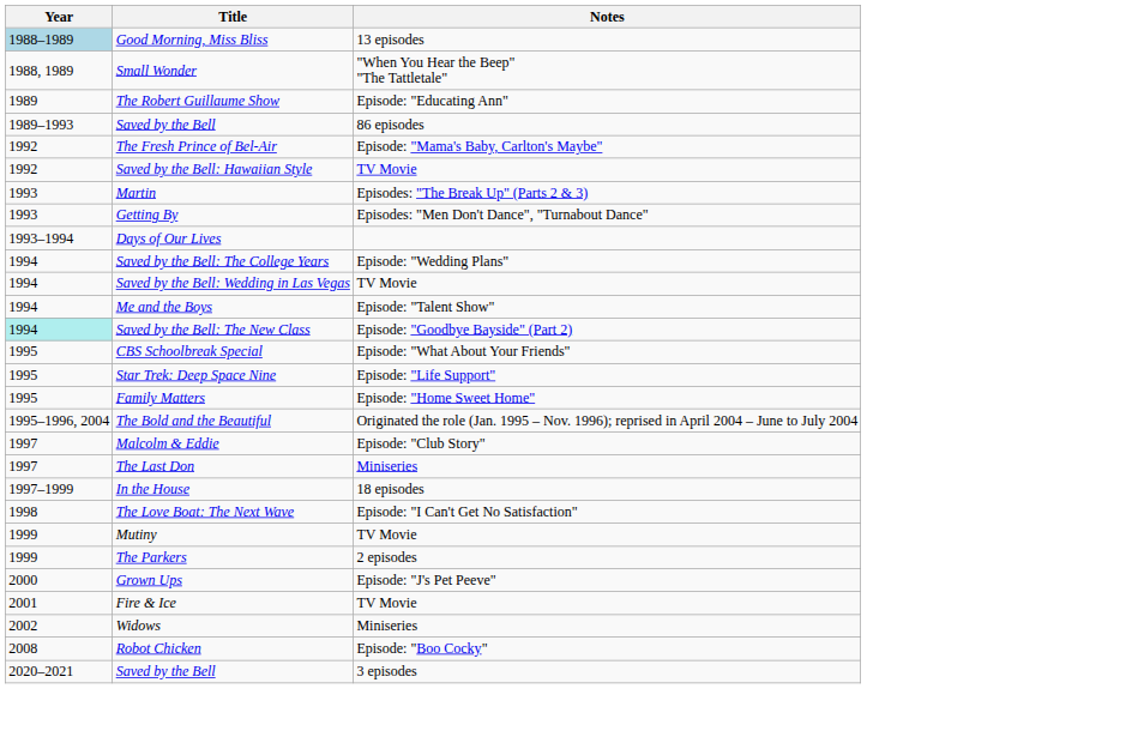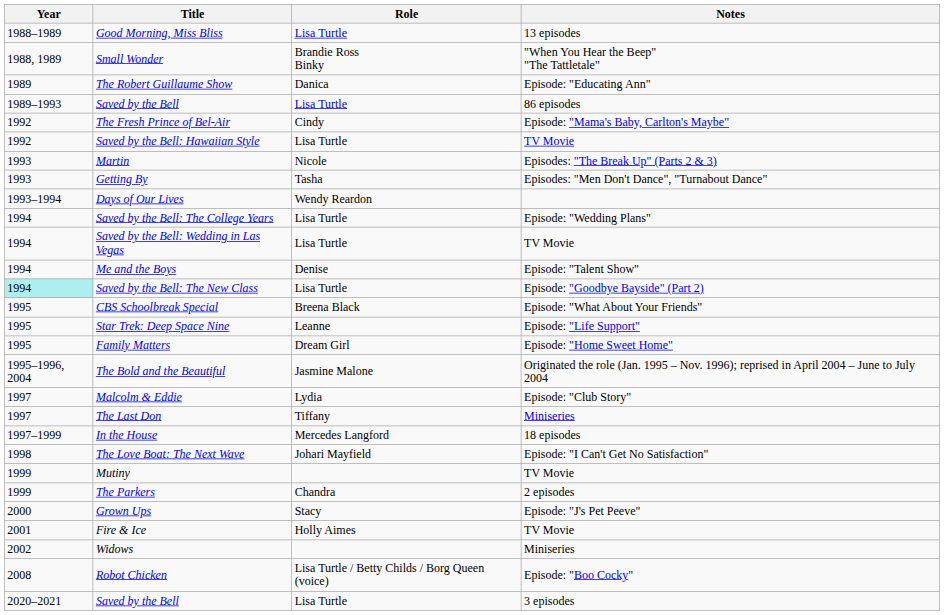 <table class = "wikitable sortable">
 <tr>
 <th>Year</th>
 <th>Title</th>
+<th>Role</th>
 <th class="unsortable">Notes</th>
 </tr>
 <tr>
-<td style="background: lightblue;">1988–1989</td>
+<td>1988–1989</td>
 <td><em><a href='#'>Good Morning, Miss Bliss</a></em></td>
+<td><a href='#'>Lisa Turtle</a></td>
 <td>13 episodes</td>
 </tr>
 <tr>
 <td>1988, 1989</td>
 <td><em><a href='#'>Small Wonder</a></em></td>
+<td>Brandie Ross<br>Binky</td>
 <td>"When You Hear the Beep"<br>"The Tattletale"</td>
 </tr>
 <tr>
 <td>1989</td>
 <td><em><a href='#'>The Robert Guillaume Show</a></em></td>
+<td>Danica</td>
 <td>Episode: "Educating Ann"</td>
 </tr>
 <tr>
 <td>1989–1993</td>
 <td><em><a href='#'>Saved by the Bell</a></em></td>
+<td><a href='#'>Lisa Turtle</a></td>
 <td>86 episodes</td>
 </tr>
 <tr>
 <td>1992</td>
 <td><em><a href='#'>The Fresh Prince of Bel-Air</a></em></td>
+<td>Cindy</td>
 <td>Episode: <a href='#'>"Mama's Baby, Carlton's Maybe"</a></td>
 </tr>
 <tr>
 <td>1992</td>
 <td><em><a href='#'>Saved by the Bell: Hawaiian Style</a></em></td>
+<td>Lisa Turtle</td>
 <td><a href='#'>TV Movie</a></td>
 </tr>
 <tr>
 <td>1993</td>
 <td><em><a href='#'>Martin</a></em></td>
+<td>Nicole</td>
 <td>Episodes: <a href='#'>"The Break Up" (Parts 2 & 3)</a></td>
 </tr>
 <tr>
 <td>1993</td>
 <td><em><a href='#'>Getting By</a></em></td>
+<td>Tasha</td>
 <td>Episodes: "Men Don't Dance", "Turnabout Dance"</td>
 </tr>
 <tr>
 <td>1993–1994</td>
 <td><em><a href='#'>Days of Our Lives</a></em></td>
+<td>Wendy Reardon</td>
 <td></td>
 </tr>
 <tr>
 <td>1994</td>
 <td><em><a href='#'>Saved by the Bell: The College Years</a></em></td>
+<td>Lisa Turtle</td>
 <td>Episode: "Wedding Plans"</td>
 </tr>
 <tr>
 <td>1994</td>
 <td><em><a href='#'>Saved by the Bell: Wedding in Las Vegas</a></em></td>
+<td>Lisa Turtle</td>
 <td>TV Movie</td>
 </tr>
 <tr>
 <td>1994</td>
 <td><em><a href='#'>Me and the Boys</a></em></td>
+<td>Denise</td>
 <td>Episode: "Talent Show"</td>
 </tr>
 <tr>
 <td style="background: paleturquoise;">1994</td>
 <td><em><a href='#'>Saved by the Bell: The New Class</a></em></td>
+<td>Lisa Turtle</td>
 <td>Episode: <a href='#'>"Goodbye Bayside" (Part 2)</a></td>
 </tr>
 <tr>
 <td>1995</td>
 <td><em><a href='#'>CBS Schoolbreak Special</a></em></td>
+<td>Breena Black</td>
 <td>Episode: "What About Your Friends"</td>
 </tr>
 <tr>
 <td>1995</td>
 <td><em><a href='#'>Star Trek: Deep Space Nine</a></em></td>
+<td>Leanne</td>
 <td>Episode: <a href='#'>"Life Support"</a></td>
 </tr>
 <tr>
 <td>1995</td>
 <td><em><a href='#'>Family Matters</a></em></td>
+<td>Dream Girl</td>
 <td>Episode: <a href='#'>"Home Sweet Home"</a></td>
 </tr>
 <tr>
 <td>1995–1996, 2004</td>
 <td><em><a href='#'>The Bold and the Beautiful</a></em></td>
+<td>Jasmine Malone</td>
 <td>Originated the role (Jan. 1995 – Nov. 1996); reprised in April 2004 – June to July 2004</td>
 </tr>
 <tr>
 <td>1997</td>
 <td><em><a href='#'>Malcolm & Eddie</a></em></td>
+<td>Lydia</td>
 <td>Episode: "Club Story"</td>
 </tr>
 <tr>
 <td>1997</td>
 <td><em><a href='#'>The Last Don</a></em></td>
+<td>Tiffany</td>
 <td><a href='#'>Miniseries</a></td>
 </tr>
 <tr>
 <td>1997–1999</td>
 <td><em><a href='#'>In the House</a></em></td>
+<td>Mercedes Langford</td>
 <td>18 episodes</td>
 </tr>
 <tr>
 <td>1998</td>
 <td><em><a href='#'>The Love Boat: The Next Wave</a></em></td>
+<td>Johari Mayfield</td>
 <td>Episode: "I Can't Get No Satisfaction"</td>
 </tr>
 <tr>
 <td>1999</td>
 <td><em>Mutiny</em></td>
+<td></td>
 <td>TV Movie</td>
 </tr>
 <tr>
 <td>1999</td>
 <td><em><a href='#'>The Parkers</a></em></td>
+<td>Chandra</td>
 <td>2 episodes</td>
 </tr>
 <tr>
 <td>2000</td>
 <td><em><a href='#'>Grown Ups</a></em></td>
+<td>Stacy</td>
 <td>Episode: "J's Pet Peeve"</td>
 </tr>
 <tr>
 <td>2001</td>
 <td><em>Fire & Ice</em></td>
+<td>Holly Aimes</td>
 <td>TV Movie</td>
 </tr>
 <tr>
 <td>2002</td>
 <td><em>Widows</em></td>
+<td></td>
 <td>Miniseries</td>
 </tr>
 <tr>
 <td>2008</td>
 <td><em><a href='#'>Robot Chicken</a></em></td>
+<td>Lisa Turtle / Betty Childs / Borg Queen (voice)</td>
 <td>Episode: "<a href='#'>Boo Cocky</a>"</td>
 </tr>
 <tr>
 <td>2020–2021</td>
 <td><em><a href='#'>Saved by the Bell</a></em></td>
+<td>Lisa Turtle</td>
 <td>3 episodes</td>
 </tr>
 </table>
